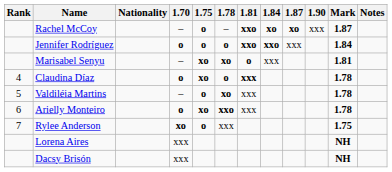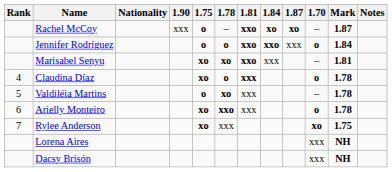 <table class="wikitable sortable" style="text-align:center">
 <tr>
 <th>Rank</th>
 <th>Name</th>
 <th>Nationality</th>
-<th>1.70</th>
+<th>1.90</th>
 <th>1.75</th>
 <th>1.78</th>
 <th>1.81</th>
 <th>1.84</th>
 <th>1.87</th>
-<th>1.90</th>
+<th>1.70</th>
 <th>Mark</th>
 <th>Notes</th>
 </tr>
 <tr>
 <td></td>
 <td align=left><a href='#'>Rachel McCoy</a></td>
 <td align=left></td>
-<td>–</td>
+<td>xxx</td>
 <td><strong>o</strong></td>
 <td>–</td>
 <td><strong>xxo</strong></td>
 <td><strong>xo</strong></td>
 <td><strong>xo</strong></td>
-<td>xxx</td>
+<td>–</td>
 <td><strong>1.87</strong></td>
 <td></td>
 </tr>
 <tr>
 <td></td>
 <td align=left><a href='#'>Jennifer Rodríguez</a></td>
 <td align=left></td>
-<td><strong>o</strong></td>
+<td></td>
 <td><strong>o</strong></td>
 <td><strong>o</strong></td>
 <td><strong>xxo</strong></td>
 <td><strong>xxo</strong></td>
 <td>xxx</td>
-<td></td>
+<td><strong>o</strong></td>
 <td><strong>1.84</strong></td>
 <td></td>
 </tr>
 <tr>
 <td></td>
 <td align=left><a href='#'>Marisabel Senyu</a></td>
 <td align=left></td>
-<td>–</td>
+<td></td>
 <td><strong>xo</strong></td>
 <td><strong>xo</strong></td>
-<td><strong>o</strong></td>
+<td><strong>xxo</strong></td>
 <td>xxx</td>
 <td></td>
-<td></td>
+<td>–</td>
 <td><strong>1.81</strong></td>
 <td></td>
 </tr>
 <tr>
 <td>4</td>
 <td align=left><a href='#'>Claudina Díaz</a></td>
 <td align=left></td>
-<td><strong>o</strong></td>
+<td></td>
 <td><strong>xo</strong></td>
 <td><strong>o</strong></td>
 <td><strong>xxx</strong></td>
 <td></td>
 <td></td>
-<td></td>
+<td><strong>o</strong></td>
 <td><strong>1.78</strong></td>
 <td></td>
 </tr>
 <tr>
 <td>5</td>
 <td align=left><a href='#'>Valdiléia Martins</a></td>
 <td align=left></td>
-<td>–</td>
+<td></td>
 <td><strong>o</strong></td>
 <td><strong>xo</strong></td>
 <td>xxx</td>
 <td></td>
 <td></td>
-<td></td>
+<td>–</td>
 <td><strong>1.78</strong></td>
 <td></td>
 </tr>
 <tr>
 <td>6</td>
 <td align=left><a href='#'>Arielly Monteiro</a></td>
 <td align=left></td>
-<td><strong>o</strong></td>
+<td></td>
 <td><strong>xo</strong></td>
 <td><strong>xxo</strong></td>
 <td>xxx</td>
 <td></td>
 <td></td>
-<td></td>
+<td><strong>o</strong></td>
 <td><strong>1.78</strong></td>
 <td></td>
 </tr>
 <tr>
 <td>7</td>
 <td align=left><a href='#'>Rylee Anderson</a></td>
 <td align=left></td>
+<td></td>
 <td><strong>xo</strong></td>
-<td><strong>o</strong></td>
 <td>xxx</td>
 <td></td>
 <td></td>
 <td></td>
-<td></td>
+<td><strong>xo</strong></td>
 <td><strong>1.75</strong></td>
 <td></td>
 </tr>
 <tr>
 <td></td>
 <td align=left><a href='#'>Lorena Aires</a></td>
 <td align=left></td>
-<td>xxx</td>
 <td></td>
 <td></td>
 <td></td>
 <td></td>
 <td></td>
 <td></td>
+<td>xxx</td>
 <td><strong>NH</strong></td>
 <td></td>
 </tr>
 <tr>
 <td></td>
 <td align=left><a href='#'>Dacsy Brisón</a></td>
 <td align=left></td>
-<td>xxx</td>
 <td></td>
 <td></td>
 <td></td>
 <td></td>
 <td></td>
 <td></td>
+<td>xxx</td>
 <td><strong>NH</strong></td>
 <td></td>
 </tr>
 </table>
